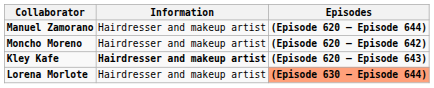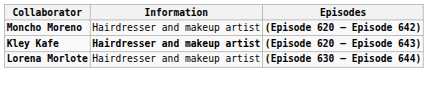 <table class="wikitable">
 <tr>
 <th>Collaborator</th>
 <th>Information</th>
 <th>Episodes</th>
-</tr>
-<tr>
-<td> <strong>Manuel Zamorano</strong></td>
-<td>Hairdresser and makeup artist</td>
-<td><strong>(Episode 620 – Episode 644)</strong></td>
 </tr>
 <tr>
 <td> <strong>Moncho Moreno</strong></td>
 <td>Hairdresser and makeup artist</td>
 <td><strong>(Episode 620 – Episode 642)</strong></td>
 </tr>
 <tr>
 <td> <strong>Kley Kafe</strong></td>
 <td><strong>Hairdresser and makeup artist</strong></td>
 <td><strong>(Episode 620 – Episode 643)</strong></td>
 </tr>
 <tr>
 <td> <strong>Lorena Morlote</strong></td>
 <td>Hairdresser and makeup artist</td>
-<td style="background: lightsalmon;"><strong>(Episode 630 – Episode 644)</strong></td>
+<td><strong>(Episode 630 – Episode 644)</strong></td>
 </tr>
 </table>
